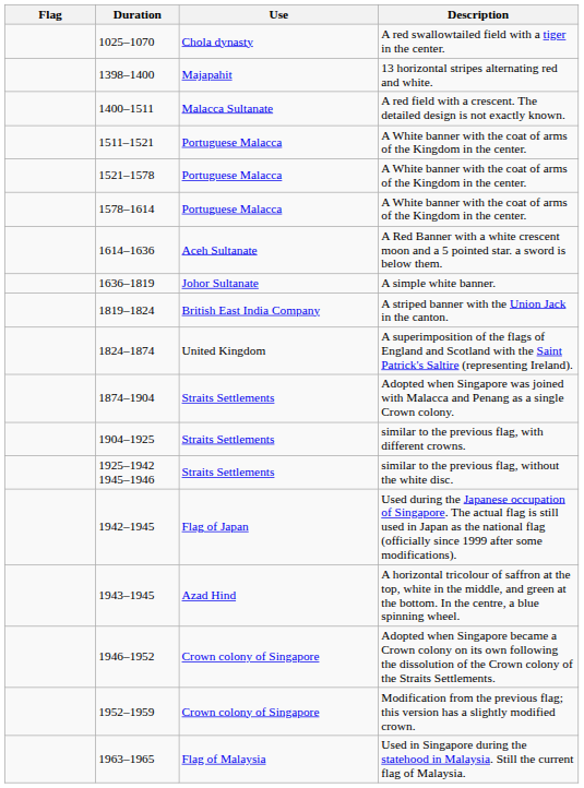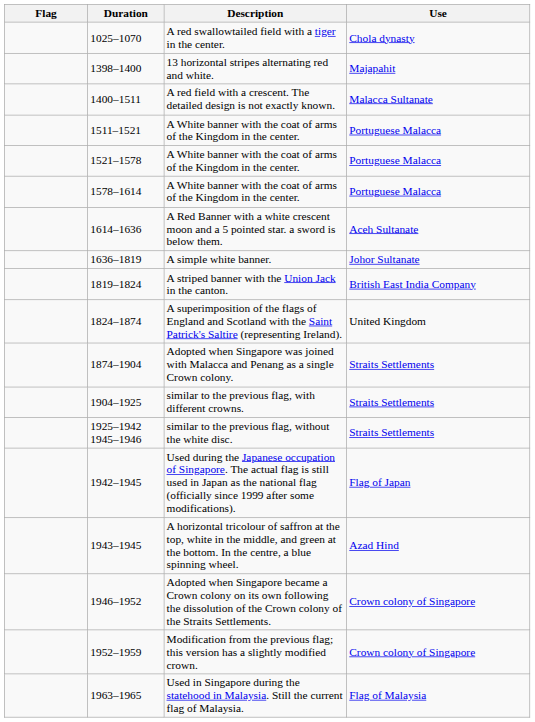 <table class="wikitable">
 <tr>
 <th width="110">Flag</th>
 <th width="100">Duration</th>
+<th width="250">Description</th>
 <th width="250">Use</th>
-<th width="250">Description</th>
 </tr>
 <tr>
 <td></td>
 <td>1025–1070</td>
+<td>A red swallowtailed field with a <a href='#'>tiger</a> in the center.</td>
 <td><a href='#'>Chola dynasty</a></td>
-<td>A red swallowtailed field with a <a href='#'>tiger</a> in the center.</td>
 </tr>
 <tr>
 <td></td>
 <td>1398–1400</td>
+<td>13 horizontal stripes alternating red and white.</td>
 <td><a href='#'>Majapahit</a></td>
-<td>13 horizontal stripes alternating red and white.</td>
 </tr>
 <tr>
 <td></td>
 <td>1400–1511</td>
+<td>A red field with a crescent. The detailed design is not exactly known.</td>
 <td><a href='#'>Malacca Sultanate</a></td>
-<td>A red field with a crescent. The detailed design is not exactly known.</td>
 </tr>
 <tr>
 <td></td>
 <td>1511–1521</td>
+<td>A White banner with the coat of arms of the Kingdom in the center.</td>
 <td><a href='#'>Portuguese Malacca</a></td>
-<td>A White banner with the coat of arms of the Kingdom in the center.</td>
 </tr>
 <tr>
 <td></td>
 <td>1521–1578</td>
+<td>A White banner with the coat of arms of the Kingdom in the center.</td>
 <td><a href='#'>Portuguese Malacca</a></td>
-<td>A White banner with the coat of arms of the Kingdom in the center.</td>
 </tr>
 <tr>
 <td></td>
 <td>1578–1614</td>
+<td>A White banner with the coat of arms of the Kingdom in the center.</td>
 <td><a href='#'>Portuguese Malacca</a></td>
-<td>A White banner with the coat of arms of the Kingdom in the center.</td>
 </tr>
 <tr>
 <td></td>
 <td>1614–1636</td>
+<td>A Red Banner with a white crescent moon and a 5 pointed star. a sword is below them.</td>
 <td><a href='#'>Aceh Sultanate</a></td>
-<td>A Red Banner with a white crescent moon and a 5 pointed star. a sword is below them.</td>
 </tr>
 <tr>
 <td></td>
 <td>1636–1819</td>
+<td>A simple white banner.</td>
 <td><a href='#'>Johor Sultanate</a></td>
-<td>A simple white banner.</td>
 </tr>
 <tr>
 <td></td>
 <td>1819–1824</td>
+<td>A striped banner with the <a href='#'>Union Jack</a> in the canton.</td>
 <td><a href='#'>British East India Company</a></td>
-<td>A striped banner with the <a href='#'>Union Jack</a> in the canton.</td>
 </tr>
 <tr>
 <td></td>
 <td>1824–1874</td>
+<td>A superimposition of the flags of England and Scotland with the <a href='#'>Saint Patrick's Saltire</a> (representing Ireland).</td>
 <td>United Kingdom</td>
-<td>A superimposition of the flags of England and Scotland with the <a href='#'>Saint Patrick's Saltire</a> (representing Ireland).</td>
 </tr>
 <tr>
 <td></td>
 <td>1874–1904</td>
+<td>Adopted when Singapore was joined with Malacca and Penang as a single Crown colony.</td>
 <td><a href='#'>Straits Settlements</a></td>
-<td>Adopted when Singapore was joined with Malacca and Penang as a single Crown colony.</td>
 </tr>
 <tr>
 <td></td>
 <td>1904–1925</td>
+<td>similar to the previous flag, with different crowns.</td>
 <td><a href='#'>Straits Settlements</a></td>
-<td>similar to the previous flag, with different crowns.</td>
 </tr>
 <tr>
 <td></td>
 <td>1925–1942<br>1945–1946</td>
+<td>similar to the previous flag, without the white disc.</td>
 <td><a href='#'>Straits Settlements</a></td>
-<td>similar to the previous flag, without the white disc.</td>
 </tr>
 <tr>
 <td></td>
 <td>1942–1945</td>
+<td>Used during the <a href='#'>Japanese occupation of Singapore</a>. The actual flag is still used in Japan as the national flag (officially since 1999 after some modifications).</td>
 <td><a href='#'>Flag of Japan</a></td>
-<td>Used during the <a href='#'>Japanese occupation of Singapore</a>. The actual flag is still used in Japan as the national flag (officially since 1999 after some modifications).</td>
 </tr>
 <tr>
 <td></td>
 <td>1943–1945</td>
+<td>A horizontal tricolour of saffron at the top, white in the middle, and green at the bottom. In the centre, a blue spinning wheel.</td>
 <td><a href='#'>Azad Hind</a></td>
-<td>A horizontal tricolour of saffron at the top, white in the middle, and green at the bottom. In the centre, a blue spinning wheel.</td>
 </tr>
 <tr>
 <td></td>
 <td>1946–1952</td>
+<td>Adopted when Singapore became a Crown colony on its own following the dissolution of the Crown colony of the Straits Settlements.</td>
 <td><a href='#'>Crown colony of Singapore</a></td>
-<td>Adopted when Singapore became a Crown colony on its own following the dissolution of the Crown colony of the Straits Settlements.</td>
 </tr>
 <tr>
 <td></td>
 <td>1952–1959</td>
+<td>Modification from the previous flag; this version has a slightly modified crown.</td>
 <td><a href='#'>Crown colony of Singapore</a></td>
-<td>Modification from the previous flag; this version has a slightly modified crown.</td>
 </tr>
 <tr>
 <td></td>
 <td>1963–1965</td>
+<td>Used in Singapore during the <a href='#'>statehood in Malaysia</a>. Still the current flag of Malaysia.</td>
 <td><a href='#'>Flag of Malaysia</a></td>
-<td>Used in Singapore during the <a href='#'>statehood in Malaysia</a>. Still the current flag of Malaysia.</td>
 </tr>
 </table>
